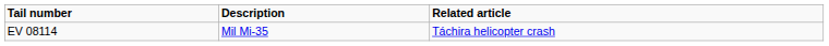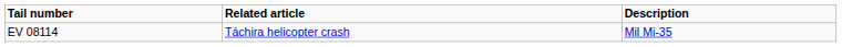 <table class="wikitable" width="90%">
 <tr>
 <td><strong>Tail number</strong></td>
+<td><strong>Related article</strong></td>
 <td><strong>Description</strong></td>
-<td><strong>Related article</strong></td>
 </tr>
 <tr>
 <td>EV 08114</td>
+<td><a href='#'>Táchira helicopter crash</a></td>
 <td><a href='#'>Mil Mi-35</a></td>
-<td><a href='#'>Táchira helicopter crash</a></td>
 </tr>
 </table>
